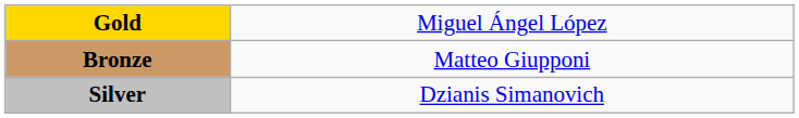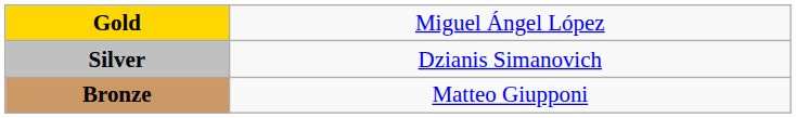 <table class="wikitable" style="text-align:center; " width="35%">
 <tr>
 <td bgcolor="gold"><strong>Gold</strong></td>
 <td><a href='#'>Miguel Ángel López</a><br>  <small><em></em></small></td>
 </tr>
 <tr>
+<td bgcolor="silver"><strong>Silver</strong></td>
+<td><a href='#'>Dzianis Simanovich</a><br>  <small><em></em></small></td>
+</tr>
+<tr>
 <td bgcolor="CC9966"><strong>Bronze</strong></td>
 <td><a href='#'>Matteo Giupponi</a><br>  <small><em></em></small></td>
 </tr>
-<tr>
-<td bgcolor="silver"><strong>Silver</strong></td>
-<td><a href='#'>Dzianis Simanovich</a><br>  <small><em></em></small></td>
-</tr>
 </table>
